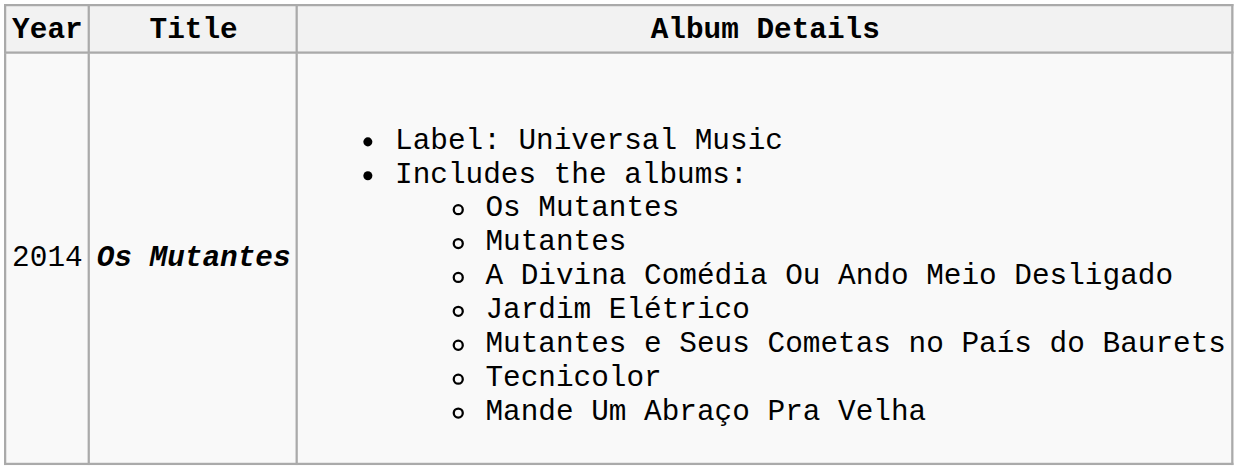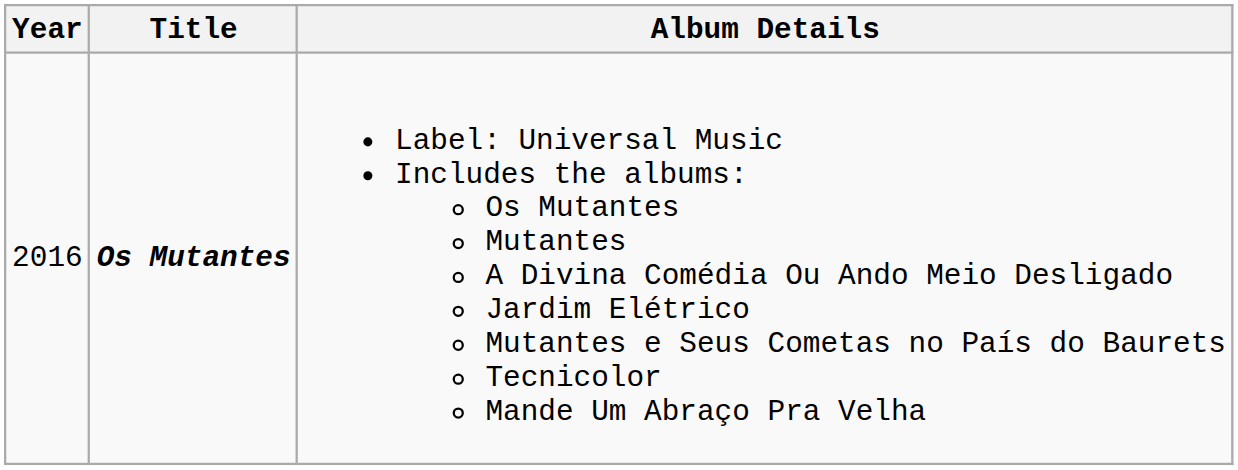 <table class="wikitable" style="text-align: center">
 <tr>
 <th>Year</th>
 <th>Title</th>
 <th>Album Details</th>
 </tr>
 <tr>
-<td>2014</td>
+<td>2016</td>
 <td align="left"><strong><em>Os Mutantes</em></strong></td>
 <td align="left"><br><ul><li>Label: Universal Music</li><li>Includes the albums:<ul><li>Os Mutantes</li><li>Mutantes</li><li>A Divina Comédia Ou Ando Meio Desligado</li><li>Jardim Elétrico</li><li>Mutantes e Seus Cometas no País do Baurets</li><li>Tecnicolor</li><li>Mande Um Abraço Pra Velha</li></ul></li></ul></td>
 </tr>
 </table>
